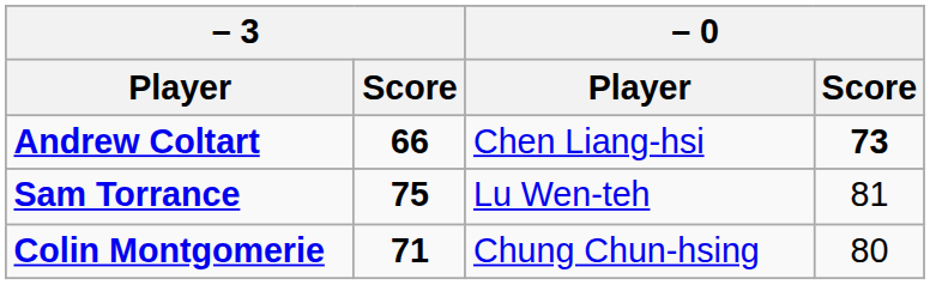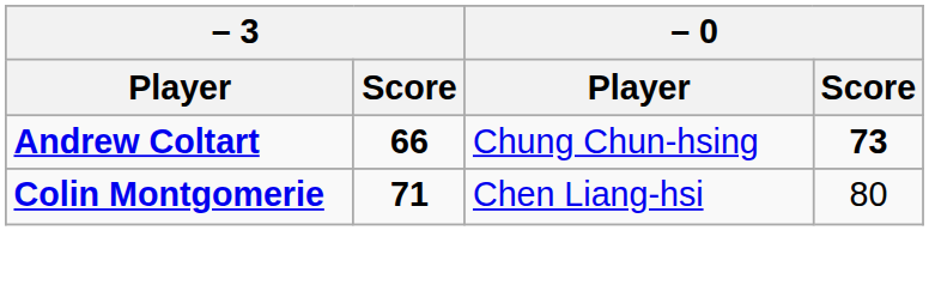 <table class=wikitable>
 <tr>
 <th colspan=2> – 3</th>
 <th colspan=2> – 0</th>
 </tr>
 <tr>
 <th width=155>Player</th>
 <th>Score</th>
 <th width=155>Player</th>
 <th>Score</th>
 </tr>
 <tr>
 <td><strong><a href='#'>Andrew Coltart</a></strong></td>
 <td align=center><strong>66</strong></td>
-<td><a href='#'>Chen Liang-hsi</a></td>
+<td><a href='#'>Chung Chun-hsing</a></td>
 <td align=center><strong>73</strong></td>
-</tr>
-<tr>
-<td><strong><a href='#'>Sam Torrance</a></strong></td>
-<td align=center><strong>75</strong></td>
-<td><a href='#'>Lu Wen-teh</a></td>
-<td align=center>81</td>
 </tr>
 <tr>
 <td><strong><a href='#'>Colin Montgomerie</a></strong></td>
 <td align=center><strong>71</strong></td>
-<td><a href='#'>Chung Chun-hsing</a></td>
+<td><a href='#'>Chen Liang-hsi</a></td>
 <td align=center>80</td>
 </tr>
 </table>
